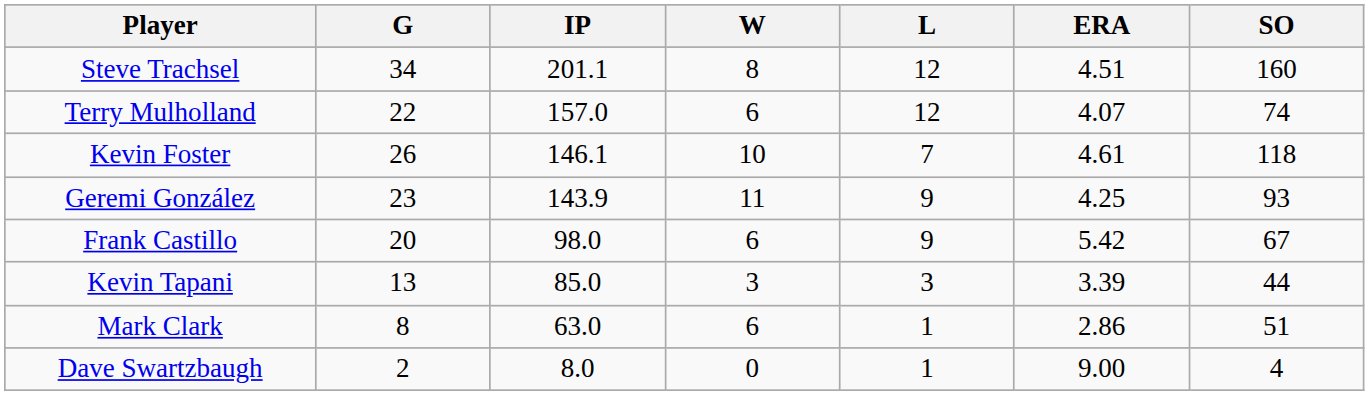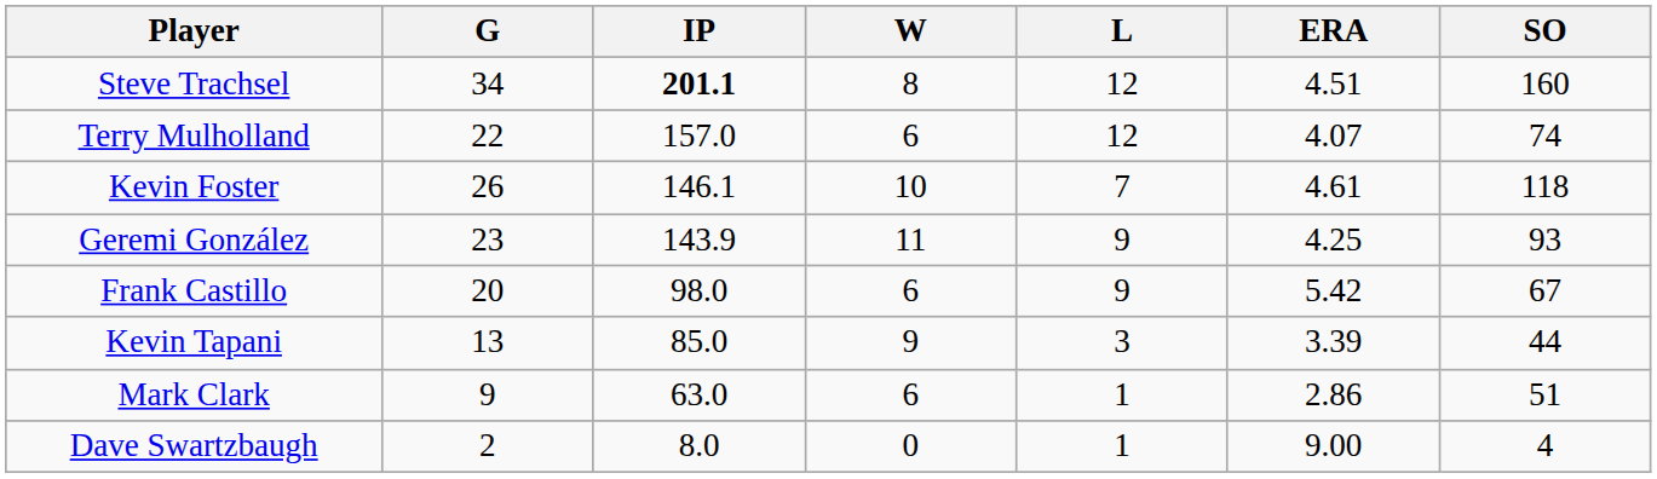 <table class="wikitable sortable">
 <tr>
 <th bgcolor="#DDDDFF" width="16%">Player</th>
 <th bgcolor="#DDDDFF" width="9%">G</th>
 <th bgcolor="#DDDDFF" width="9%">IP</th>
 <th bgcolor="#DDDDFF" width="9%">W</th>
 <th bgcolor="#DDDDFF" width="9%">L</th>
 <th bgcolor="#DDDDFF" width="9%">ERA</th>
 <th bgcolor="#DDDDFF" width="9%">SO</th>
 </tr>
 <tr align="center">
 <td><a href='#'>Steve Trachsel</a></td>
 <td>34</td>
-<td>201.1</td>
+<td><strong>201.1</strong></td>
 <td>8</td>
 <td>12</td>
 <td>4.51</td>
 <td>160</td>
 </tr>
 <tr align=center>
 <td><a href='#'>Terry Mulholland</a></td>
 <td>22</td>
 <td>157.0</td>
 <td>6</td>
 <td>12</td>
 <td>4.07</td>
 <td>74</td>
 </tr>
 <tr align=center>
 <td><a href='#'>Kevin Foster</a></td>
 <td>26</td>
 <td>146.1</td>
 <td>10</td>
 <td>7</td>
 <td>4.61</td>
 <td>118</td>
 </tr>
 <tr align=center>
 <td><a href='#'>Geremi González</a></td>
 <td>23</td>
 <td>143.9</td>
 <td>11</td>
 <td>9</td>
 <td>4.25</td>
 <td>93</td>
 </tr>
 <tr align=center>
 <td><a href='#'>Frank Castillo</a></td>
 <td>20</td>
 <td>98.0</td>
 <td>6</td>
 <td>9</td>
 <td>5.42</td>
 <td>67</td>
 </tr>
 <tr align=center>
 <td><a href='#'>Kevin Tapani</a></td>
 <td>13</td>
 <td>85.0</td>
-<td>3</td>
+<td>9</td>
 <td>3</td>
 <td>3.39</td>
 <td>44</td>
 </tr>
 <tr align=center>
 <td><a href='#'>Mark Clark</a></td>
-<td>8</td>
+<td>9</td>
 <td>63.0</td>
 <td>6</td>
 <td>1</td>
 <td>2.86</td>
 <td>51</td>
 </tr>
 <tr align=center>
 <td><a href='#'>Dave Swartzbaugh</a></td>
 <td>2</td>
 <td>8.0</td>
 <td>0</td>
 <td>1</td>
 <td>9.00</td>
 <td>4</td>
 </tr>
 </table>
